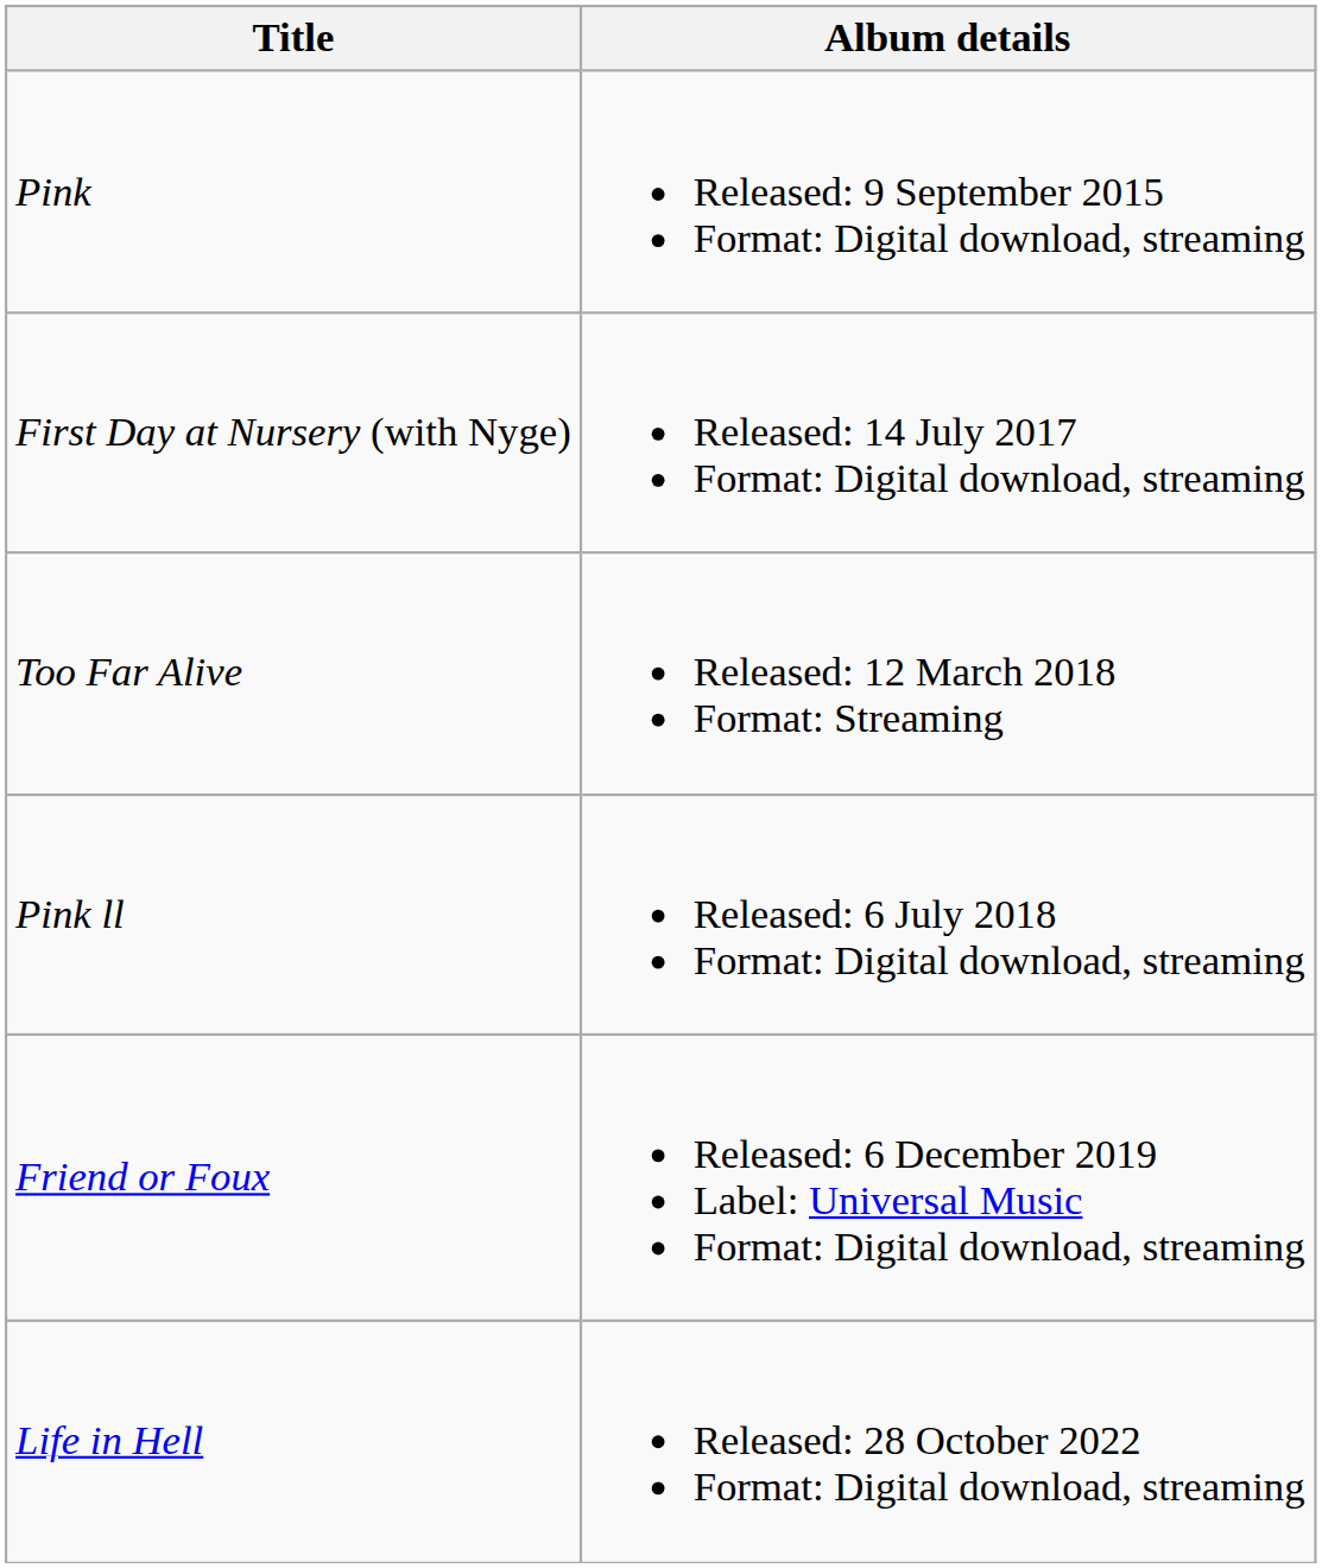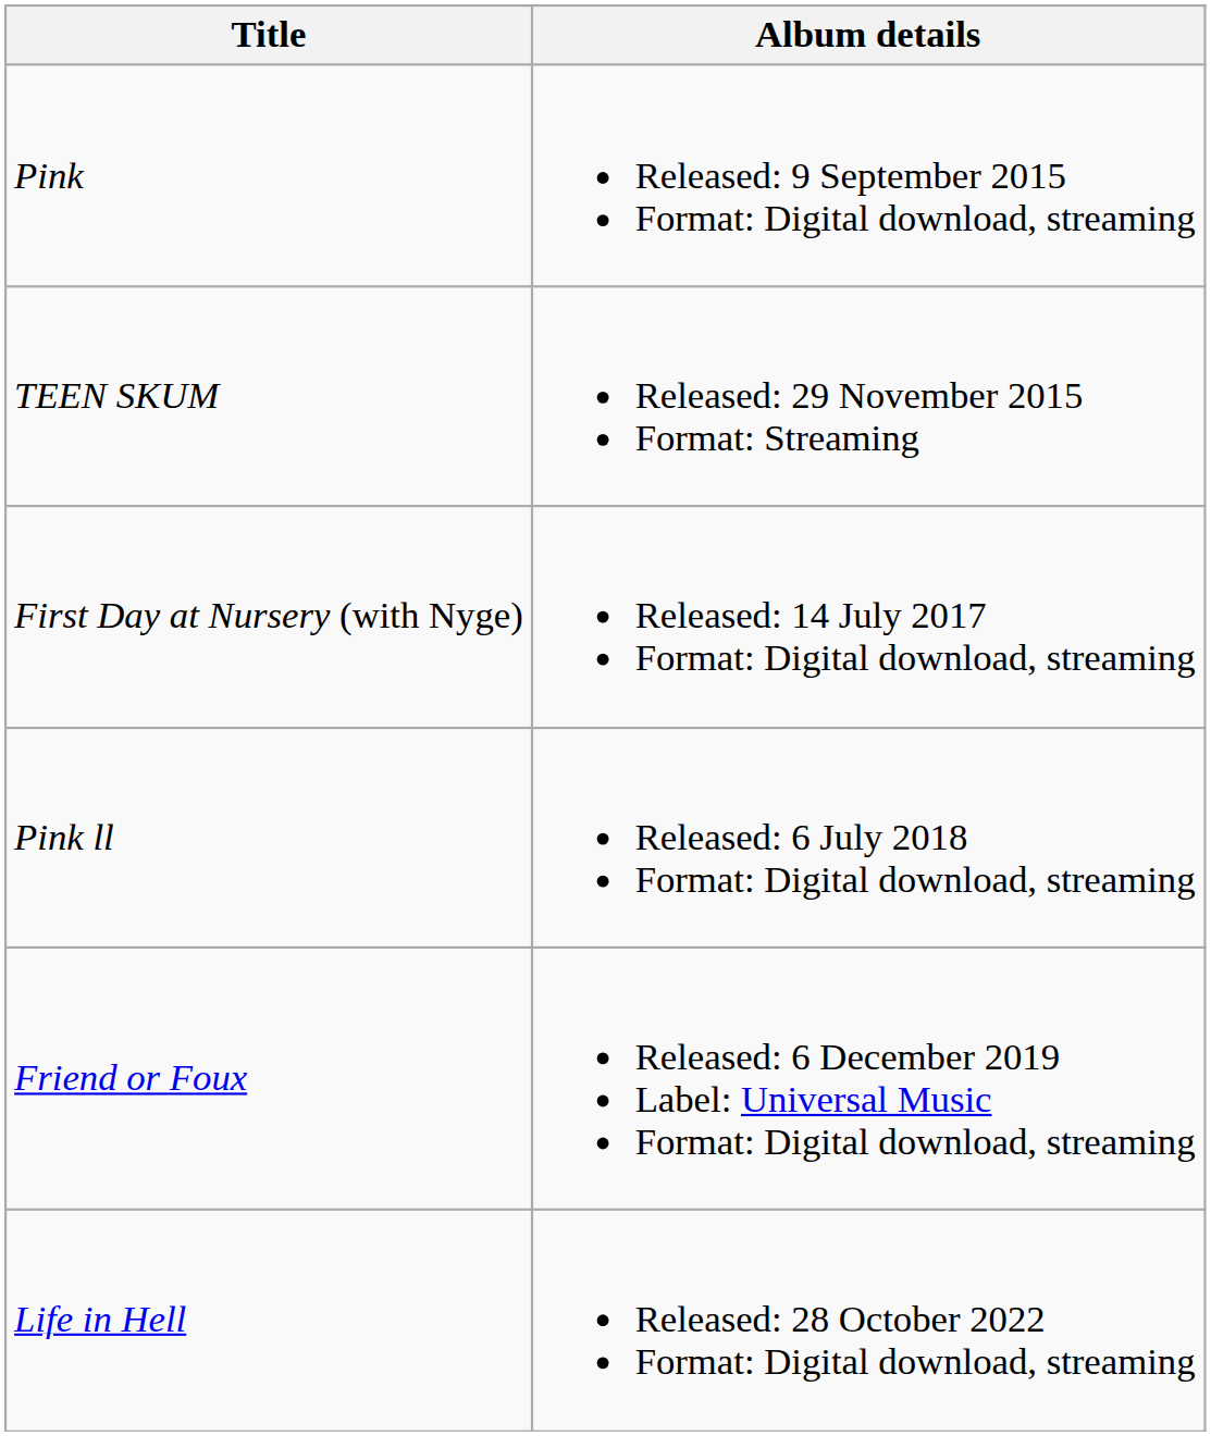 <table class="wikitable">
 <tr>
 <th>Title</th>
 <th>Album details</th>
 </tr>
 <tr>
 <td><em>Pink</em></td>
 <td><br><ul><li>Released: 9 September 2015</li><li>Format: Digital download, streaming</li></ul></td>
 </tr>
 <tr>
+<td><em>TEEN SKUM</em></td>
+<td><br><ul><li>Released: 29 November 2015</li><li>Format: Streaming</li></ul></td>
+</tr>
+<tr>
 <td><em>First Day at Nursery</em> (with Nyge)</td>
 <td><br><ul><li>Released: 14 July 2017</li><li>Format: Digital download, streaming</li></ul></td>
-</tr>
-<tr>
-<td><em>Too Far Alive</em></td>
-<td><br><ul><li>Released: 12 March 2018</li><li>Format: Streaming</li></ul></td>
 </tr>
 <tr>
 <td><em>Pink ll</em></td>
 <td><br><ul><li>Released: 6 July 2018</li><li>Format: Digital download, streaming</li></ul></td>
 </tr>
 <tr>
 <td><em><a href='#'>Friend or Foux</a></em></td>
 <td><br><ul><li>Released: 6 December 2019</li><li>Label: <a href='#'>Universal Music</a></li><li>Format: Digital download, streaming</li></ul></td>
 </tr>
 <tr>
 <td><em><a href='#'>Life in Hell</a></em></td>
 <td><br><ul><li>Released: 28 October 2022</li><li>Format: Digital download, streaming</li></ul></td>
 </tr>
 </table>
